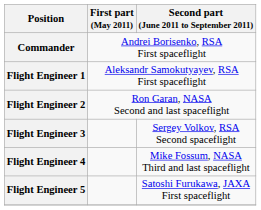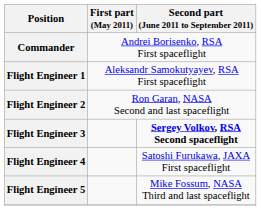 <table class="wikitable">
 <tr>
 <th>Position</th>
 <th>First part<br><small>(May 2011)</small></th>
 <th>Second part<br><small>(June 2011 to September 2011)</small></th>
 </tr>
 <tr>
 <th>Commander</th>
 <td colspan=2 align=center> <a href='#'>Andrei Borisenko</a>, <a href='#'>RSA</a><br>First spaceflight</td>
 </tr>
 <tr>
 <th>Flight Engineer 1</th>
 <td colspan=2 align=center> <a href='#'>Aleksandr Samokutyayev</a>, <a href='#'>RSA</a><br>First spaceflight</td>
 </tr>
 <tr>
 <th>Flight Engineer 2</th>
 <td colspan=2 align=center> <a href='#'>Ron Garan</a>, <a href='#'>NASA</a><br>Second and last spaceflight</td>
 </tr>
 <tr>
 <th>Flight Engineer 3</th>
 <td></td>
-<td colspan=1 align=center> <a href='#'>Sergey Volkov</a>, <a href='#'>RSA</a><br>Second spaceflight</td>
+<td colspan=1 align=center><strong> <a href='#'>Sergey Volkov</a>, <a href='#'>RSA</a><br>Second spaceflight</strong></td>
 </tr>
 <tr>
 <th>Flight Engineer 4</th>
 <td></td>
-<td colspan=1 align=center> <a href='#'>Mike Fossum</a>, <a href='#'>NASA</a><br>Third and last spaceflight</td>
+<td colspan=1 align=center> <a href='#'>Satoshi Furukawa</a>, <a href='#'>JAXA</a><br>First spaceflight</td>
 </tr>
 <tr>
 <th>Flight Engineer 5</th>
 <td></td>
-<td colspan=1 align=center> <a href='#'>Satoshi Furukawa</a>, <a href='#'>JAXA</a><br>First spaceflight</td>
+<td colspan=1 align=center> <a href='#'>Mike Fossum</a>, <a href='#'>NASA</a><br>Third and last spaceflight</td>
 </tr>
 <tr>
 </tr>
 </table>
